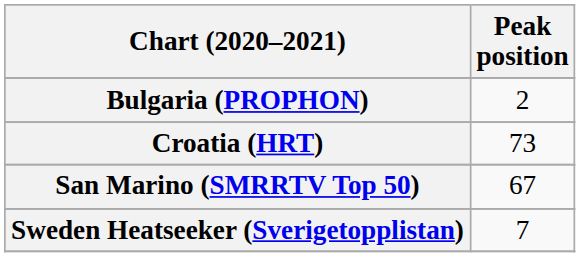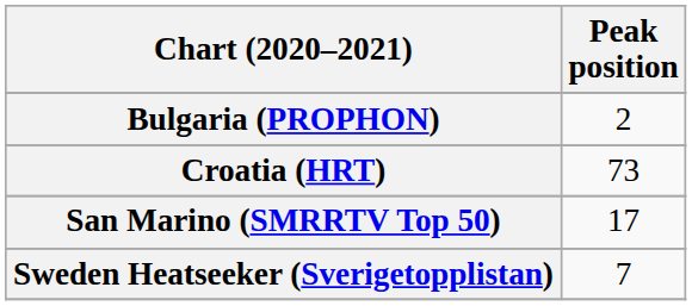 <table class="wikitable sortable plainrowheaders" style="text-align:center">
 <tr>
 <th scope="col">Chart (2020–2021)</th>
 <th scope="col">Peak<br>position</th>
 </tr>
 <tr>
 </tr>
 <tr>
 </tr>
 <tr>
 </tr>
 <tr>
 <th scope="row">Bulgaria (<a href='#'>PROPHON</a>)</th>
 <td>2</td>
 </tr>
 <tr>
 </tr>
 <tr>
 <th scope="row">Croatia (<a href='#'>HRT</a>)</th>
 <td>73</td>
 </tr>
 <tr>
 </tr>
 <tr>
 </tr>
 <tr>
 </tr>
 <tr>
 <th scope="row">San Marino (<a href='#'>SMRRTV Top 50</a>)</th>
-<td>67</td>
+<td>17</td>
 </tr>
 <tr>
 </tr>
 <tr>
 <th scope="row">Sweden Heatseeker (<a href='#'>Sverigetopplistan</a>)</th>
 <td>7</td>
 </tr>
 <tr>
 </tr>
 <tr>
 </tr>
 <tr>
 </tr>
 </table>
